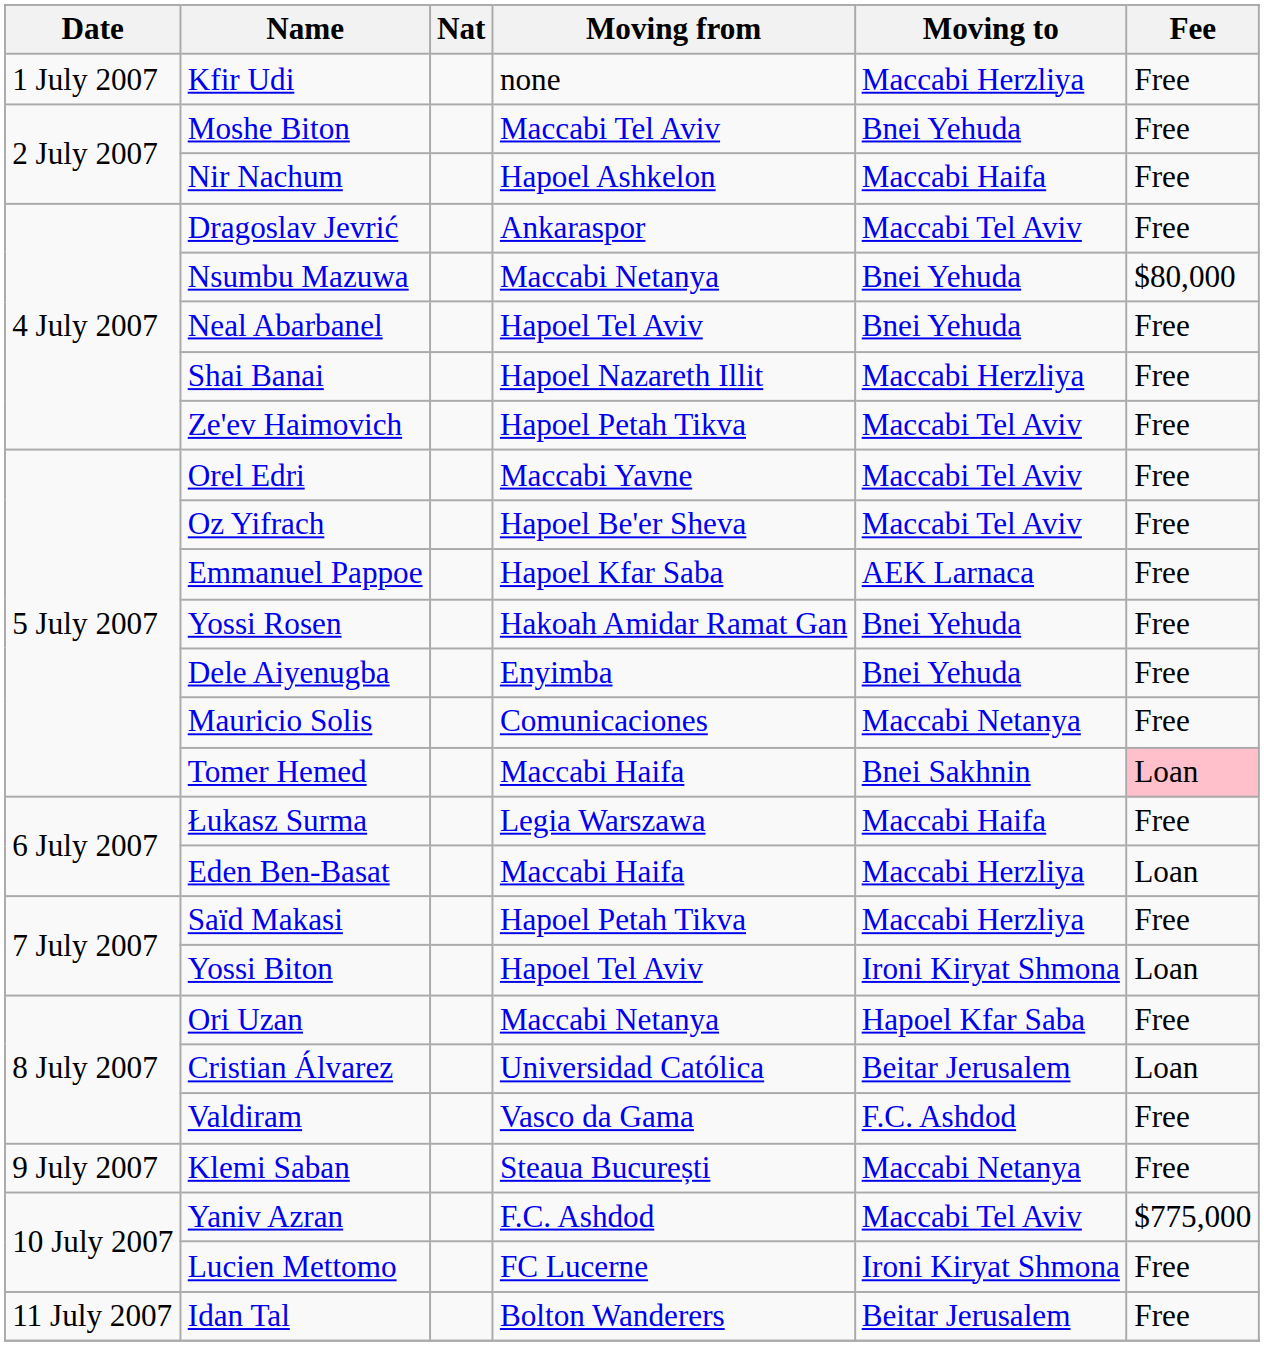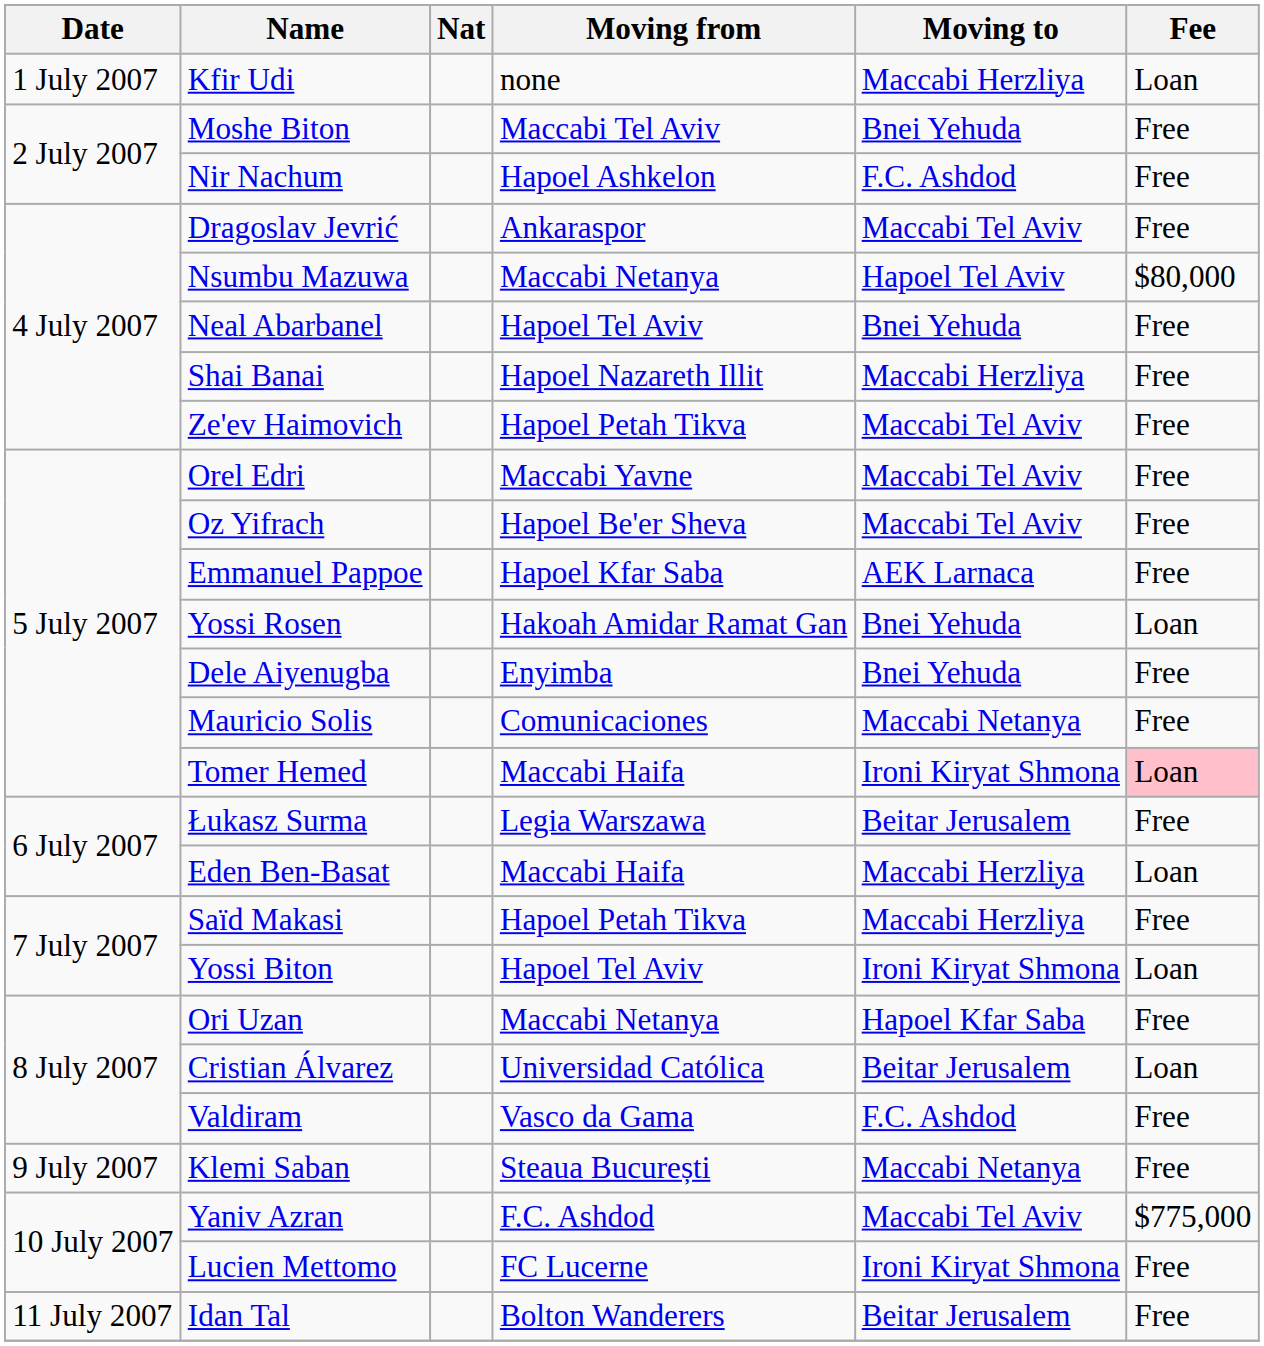 <table class="wikitable">
 <tr>
 <th>Date</th>
 <th>Name</th>
 <th>Nat</th>
 <th>Moving from</th>
 <th>Moving to</th>
 <th>Fee</th>
 </tr>
 <tr>
 <td>1 July 2007</td>
 <td><a href='#'>Kfir Udi</a></td>
 <td></td>
 <td>none</td>
 <td><a href='#'>Maccabi Herzliya</a></td>
-<td>Free</td>
+<td>Loan</td>
 </tr>
 <tr>
 <td rowspan="2">2 July 2007</td>
 <td><a href='#'>Moshe Biton</a></td>
 <td></td>
 <td><a href='#'>Maccabi Tel Aviv</a></td>
 <td><a href='#'>Bnei Yehuda</a></td>
 <td>Free</td>
 </tr>
 <tr>
 <td><a href='#'>Nir Nachum</a></td>
 <td></td>
 <td><a href='#'>Hapoel Ashkelon</a></td>
-<td><a href='#'>Maccabi Haifa</a></td>
+<td><a href='#'>F.C. Ashdod</a></td>
 <td>Free</td>
 </tr>
 <tr>
 <td rowspan="5">4 July 2007</td>
 <td><a href='#'>Dragoslav Jevrić</a></td>
 <td></td>
 <td> <a href='#'>Ankaraspor</a></td>
 <td><a href='#'>Maccabi Tel Aviv</a></td>
 <td>Free</td>
 </tr>
 <tr>
 <td><a href='#'>Nsumbu Mazuwa</a></td>
 <td></td>
 <td><a href='#'>Maccabi Netanya</a></td>
-<td><a href='#'>Bnei Yehuda</a></td>
+<td><a href='#'>Hapoel Tel Aviv</a></td>
 <td>$80,000</td>
 </tr>
 <tr>
 <td><a href='#'>Neal Abarbanel</a></td>
 <td></td>
 <td><a href='#'>Hapoel Tel Aviv</a></td>
 <td><a href='#'>Bnei Yehuda</a></td>
 <td>Free</td>
 </tr>
 <tr>
 <td><a href='#'>Shai Banai</a></td>
 <td></td>
 <td><a href='#'>Hapoel Nazareth Illit</a></td>
 <td><a href='#'>Maccabi Herzliya</a></td>
 <td>Free</td>
 </tr>
 <tr>
 <td><a href='#'>Ze'ev Haimovich</a></td>
 <td></td>
 <td><a href='#'>Hapoel Petah Tikva</a></td>
 <td><a href='#'>Maccabi Tel Aviv</a></td>
 <td>Free</td>
 </tr>
 <tr>
 <td rowspan="7">5 July 2007</td>
 <td><a href='#'>Orel Edri</a></td>
 <td></td>
 <td><a href='#'>Maccabi Yavne</a></td>
 <td><a href='#'>Maccabi Tel Aviv</a></td>
 <td>Free</td>
 </tr>
 <tr>
 <td><a href='#'>Oz Yifrach</a></td>
 <td></td>
 <td><a href='#'>Hapoel Be'er Sheva</a></td>
 <td><a href='#'>Maccabi Tel Aviv</a></td>
 <td>Free</td>
 </tr>
 <tr>
 <td><a href='#'>Emmanuel Pappoe</a></td>
 <td></td>
 <td><a href='#'>Hapoel Kfar Saba</a></td>
 <td><a href='#'>AEK Larnaca</a></td>
 <td>Free</td>
 </tr>
 <tr>
 <td><a href='#'>Yossi Rosen</a></td>
 <td></td>
 <td><a href='#'>Hakoah Amidar Ramat Gan</a></td>
 <td><a href='#'>Bnei Yehuda</a></td>
-<td>Free</td>
+<td>Loan</td>
 </tr>
 <tr>
 <td><a href='#'>Dele Aiyenugba</a></td>
 <td></td>
 <td><a href='#'>Enyimba</a></td>
 <td><a href='#'>Bnei Yehuda</a></td>
 <td>Free</td>
 </tr>
 <tr>
 <td><a href='#'>Mauricio Solis</a></td>
 <td></td>
 <td><a href='#'>Comunicaciones</a></td>
 <td><a href='#'>Maccabi Netanya</a></td>
 <td>Free</td>
 </tr>
 <tr>
 <td><a href='#'>Tomer Hemed</a></td>
 <td></td>
 <td><a href='#'>Maccabi Haifa</a></td>
-<td><a href='#'>Bnei Sakhnin</a></td>
+<td><a href='#'>Ironi Kiryat Shmona</a></td>
 <td style="background: pink;">Loan</td>
 </tr>
 <tr>
 <td rowspan="2">6 July 2007</td>
 <td><a href='#'>Łukasz Surma</a></td>
 <td></td>
 <td> <a href='#'>Legia Warszawa</a></td>
-<td><a href='#'>Maccabi Haifa</a></td>
+<td><a href='#'>Beitar Jerusalem</a></td>
 <td>Free</td>
 </tr>
 <tr>
 <td><a href='#'>Eden Ben-Basat</a></td>
 <td></td>
 <td><a href='#'>Maccabi Haifa</a></td>
 <td><a href='#'>Maccabi Herzliya</a></td>
 <td>Loan</td>
 </tr>
 <tr>
 <td rowspan="2">7 July 2007</td>
 <td><a href='#'>Saïd Makasi</a></td>
 <td></td>
 <td><a href='#'>Hapoel Petah Tikva</a></td>
 <td><a href='#'>Maccabi Herzliya</a></td>
 <td>Free</td>
 </tr>
 <tr>
 <td><a href='#'>Yossi Biton</a></td>
 <td></td>
 <td><a href='#'>Hapoel Tel Aviv</a></td>
 <td><a href='#'>Ironi Kiryat Shmona</a></td>
 <td>Loan</td>
 </tr>
 <tr>
 <td rowspan="3">8 July 2007</td>
 <td><a href='#'>Ori Uzan</a></td>
 <td></td>
 <td><a href='#'>Maccabi Netanya</a></td>
 <td><a href='#'>Hapoel Kfar Saba</a></td>
 <td>Free</td>
 </tr>
 <tr>
 <td><a href='#'>Cristian Álvarez</a></td>
 <td></td>
 <td><a href='#'>Universidad Católica</a></td>
 <td><a href='#'>Beitar Jerusalem</a></td>
 <td>Loan</td>
 </tr>
 <tr>
 <td><a href='#'>Valdiram</a></td>
 <td></td>
 <td><a href='#'>Vasco da Gama</a></td>
 <td><a href='#'>F.C. Ashdod</a></td>
 <td>Free</td>
 </tr>
 <tr>
 <td>9 July 2007</td>
 <td><a href='#'>Klemi Saban</a></td>
 <td></td>
 <td><a href='#'>Steaua București</a></td>
 <td><a href='#'>Maccabi Netanya</a></td>
 <td>Free</td>
 </tr>
 <tr>
 <td rowspan="2">10 July 2007</td>
 <td><a href='#'>Yaniv Azran</a></td>
 <td></td>
 <td><a href='#'>F.C. Ashdod</a></td>
 <td><a href='#'>Maccabi Tel Aviv</a></td>
 <td>$775,000</td>
 </tr>
 <tr>
 <td><a href='#'>Lucien Mettomo</a></td>
 <td></td>
 <td><a href='#'>FC Lucerne</a></td>
 <td><a href='#'>Ironi Kiryat Shmona</a></td>
 <td>Free</td>
 </tr>
 <tr>
 <td>11 July 2007</td>
 <td><a href='#'>Idan Tal</a></td>
 <td></td>
 <td><a href='#'>Bolton Wanderers</a></td>
 <td><a href='#'>Beitar Jerusalem</a></td>
 <td>Free</td>
 </tr>
 <tr>
 </tr>
 </table>
